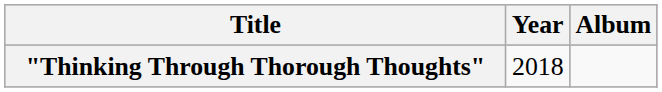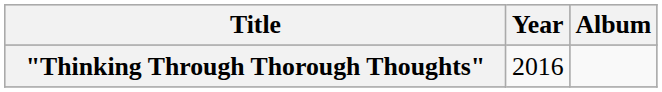 <table class="wikitable plainrowheaders" style="text-align:center">
 <tr>
 <th scope="col" style="width:19em;">Title</th>
 <th scope="col" style="width:1em;">Year</th>
 <th scope="col">Album</th>
 </tr>
 <tr>
 <th scope="row">"Thinking Through Thorough Thoughts"</th>
-<td>2018</td>
+<td>2016</td>
 <td></td>
 </tr>
 </table>
